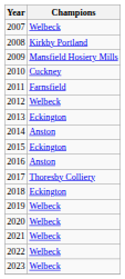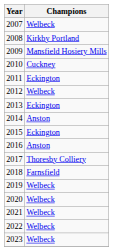 <table class="wikitable" style="font-size:85%">
 <tr>
 <th>Year</th>
 <th>Champions</th>
 </tr>
 <tr>
 <td>2007</td>
 <td><a href='#'>Welbeck</a></td>
 </tr>
 <tr>
 <td>2008</td>
 <td><a href='#'>Kirkby Portland</a></td>
 </tr>
 <tr>
 <td>2009</td>
 <td><a href='#'>Mansfield Hosiery Mills</a></td>
 </tr>
 <tr>
 <td>2010</td>
 <td><a href='#'>Cuckney</a></td>
 </tr>
 <tr>
 <td>2011</td>
-<td><a href='#'>Farnsfield</a></td>
+<td><a href='#'>Eckington</a></td>
 </tr>
 <tr>
 <td>2012</td>
 <td><a href='#'>Welbeck</a></td>
 </tr>
 <tr>
 <td>2013</td>
 <td><a href='#'>Eckington</a></td>
 </tr>
 <tr>
 <td>2014</td>
 <td><a href='#'>Anston</a></td>
 </tr>
 <tr>
 <td>2015</td>
 <td><a href='#'>Eckington</a></td>
 </tr>
 <tr>
 <td>2016</td>
 <td><a href='#'>Anston</a></td>
 </tr>
 <tr>
 <td>2017</td>
 <td><a href='#'>Thoresby Colliery</a></td>
 </tr>
 <tr>
 <td>2018</td>
-<td><a href='#'>Eckington</a></td>
+<td><a href='#'>Farnsfield</a></td>
 </tr>
 <tr>
 <td>2019</td>
 <td><a href='#'>Welbeck</a></td>
 </tr>
 <tr>
 <td>2020</td>
 <td><a href='#'>Welbeck</a></td>
 </tr>
 <tr>
 <td>2021</td>
 <td><a href='#'>Welbeck</a></td>
 </tr>
 <tr>
 <td>2022</td>
 <td><a href='#'>Welbeck</a></td>
 </tr>
 <tr>
 <td>2023</td>
 <td><a href='#'>Welbeck</a></td>
 </tr>
 <tr>
 </tr>
 </table>
